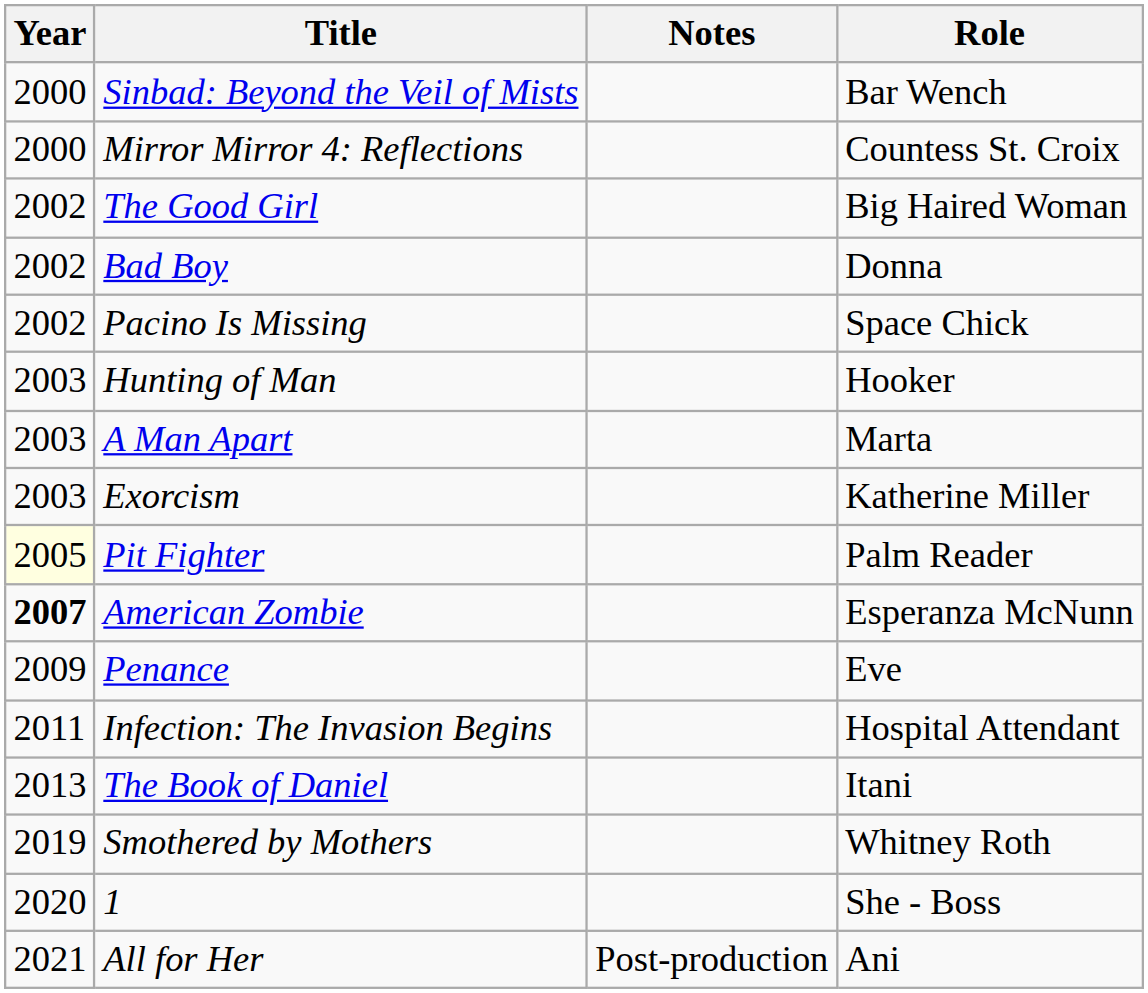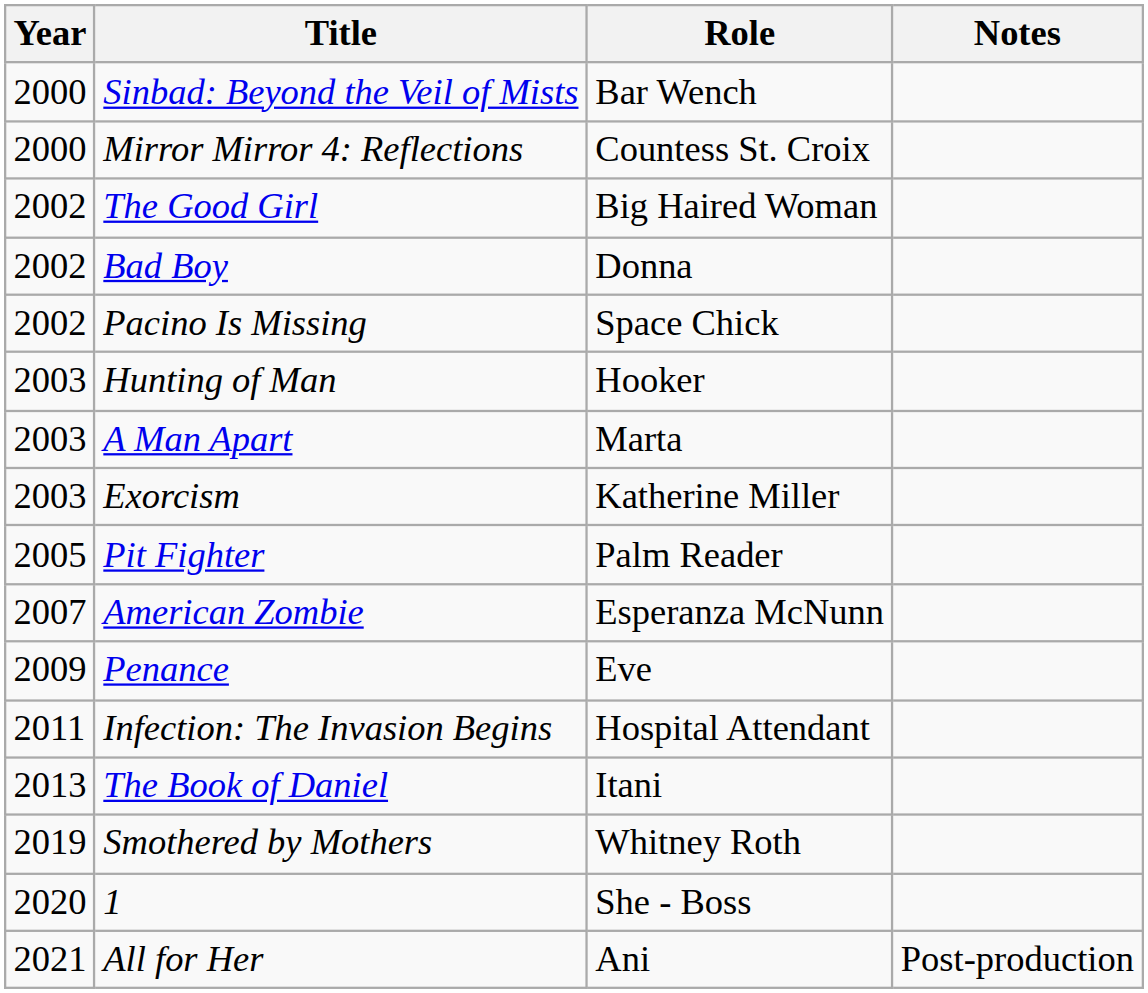 <table class="wikitable sortable">
 <tr>
 <th>Year</th>
 <th>Title</th>
+<th>Role</th>
 <th>Notes</th>
-<th>Role</th>
 </tr>
 <tr>
 <td>2000</td>
 <td><em><a href='#'>Sinbad: Beyond the Veil of Mists</a></em></td>
+<td>Bar Wench</td>
 <td></td>
-<td>Bar Wench</td>
 </tr>
 <tr>
 <td>2000</td>
 <td><em>Mirror Mirror 4: Reflections</em></td>
+<td>Countess St. Croix</td>
 <td></td>
-<td>Countess St. Croix</td>
 </tr>
 <tr>
 <td>2002</td>
 <td><em><a href='#'>The Good Girl</a></em></td>
+<td>Big Haired Woman</td>
 <td></td>
-<td>Big Haired Woman</td>
 </tr>
 <tr>
 <td>2002</td>
 <td><a href='#'><em>Bad Boy</em></a></td>
+<td>Donna</td>
 <td></td>
-<td>Donna</td>
 </tr>
 <tr>
 <td>2002</td>
 <td><em>Pacino Is Missing</em></td>
+<td>Space Chick</td>
 <td></td>
-<td>Space Chick</td>
 </tr>
 <tr>
 <td>2003</td>
 <td><em>Hunting of Man</em></td>
+<td>Hooker</td>
 <td></td>
-<td>Hooker</td>
 </tr>
 <tr>
 <td>2003</td>
 <td><em><a href='#'>A Man Apart</a></em></td>
+<td>Marta</td>
 <td></td>
-<td>Marta</td>
 </tr>
 <tr>
 <td>2003</td>
 <td><em>Exorcism</em></td>
+<td>Katherine Miller</td>
 <td></td>
-<td>Katherine Miller</td>
 </tr>
 <tr>
-<td style="background: lightyellow;">2005</td>
+<td>2005</td>
 <td><a href='#'><em>Pit Fighter</em></a></td>
+<td>Palm Reader</td>
 <td></td>
-<td>Palm Reader</td>
 </tr>
 <tr>
-<td><strong>2007</strong></td>
+<td>2007</td>
 <td><em><a href='#'>American Zombie</a></em></td>
+<td>Esperanza McNunn</td>
 <td></td>
-<td>Esperanza McNunn</td>
 </tr>
 <tr>
 <td>2009</td>
 <td><a href='#'><em>Penance</em></a></td>
+<td>Eve</td>
 <td></td>
-<td>Eve</td>
 </tr>
 <tr>
 <td>2011</td>
 <td><em>Infection: The Invasion Begins</em></td>
+<td>Hospital Attendant</td>
 <td></td>
-<td>Hospital Attendant</td>
 </tr>
 <tr>
 <td>2013</td>
 <td><a href='#'><em>The Book of Daniel</em></a></td>
+<td>Itani</td>
 <td></td>
-<td>Itani</td>
 </tr>
 <tr>
 <td>2019</td>
 <td><em>Smothered by Mothers</em></td>
+<td>Whitney Roth</td>
 <td></td>
-<td>Whitney Roth</td>
 </tr>
 <tr>
 <td>2020</td>
 <td><em>1</em></td>
+<td>She - Boss</td>
 <td></td>
-<td>She - Boss</td>
 </tr>
 <tr>
 <td>2021</td>
 <td><em>All for Her</em></td>
+<td>Ani</td>
 <td>Post-production</td>
-<td>Ani</td>
 </tr>
 </table>
